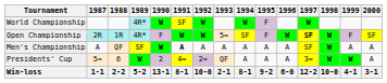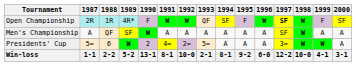 <table class=wikitable style=text-align:center;font-size:83%>
 <tr>
 <th>Tournament</th>
 <th>1987</th>
 <th>1988</th>
 <th>1989</th>
 <th>1990</th>
 <th>1991</th>
 <th>1992</th>
 <th>1993</th>
 <th>1994</th>
 <th>1995</th>
 <th>1996</th>
 <th>1997</th>
 <th>1998</th>
 <th>1999</th>
 <th>2000</th>
 </tr>
 <tr>
-<td style="background:#efefef; text-align:left;">World Championship</td>
-<td></td>
-<td></td>
-<td style="background:#afeeee;">4R*</td>
-<td bgcolor=lime><strong>W</strong></td>
-<td style="background:yellow;">SF</td>
-<td bgcolor=lime><strong>W</strong></td>
-<td></td>
-<td bgcolor=lime><strong>W</strong></td>
-<td style="background:thistle;">F</td>
-<td></td>
-<td bgcolor=lime><strong>W</strong></td>
-<td></td>
-<td></td>
-<td></td>
-</tr>
-<tr>
 <td style="background:#efefef; text-align:left;">Open Championship</td>
 <td style="background:#afeeee;">2R</td>
 <td style="background:#afeeee;">1R</td>
 <td style="background:#afeeee;">4R*</td>
 <td style="background:thistle;">F</td>
 <td bgcolor=lime><strong>W</strong></td>
 <td bgcolor=lime><strong>W</strong></td>
-<td style="background:#ffebcd;">5=</td>
+<td style="background:#ffebcd;">QF</td>
 <td style="background:yellow;">SF</td>
 <td style="background:thistle;">F</td>
 <td bgcolor=lime><strong>W</strong></td>
 <td style="background:yellow;"><strong>SF</strong></td>
 <td bgcolor=lime><strong>W</strong></td>
 <td style="background:thistle;">F</td>
 <td style="background:yellow;">SF</td>
 </tr>
 <tr>
 <td style="background:#efefef; text-align:left;">Men's Championship</td>
 <td>A</td>
 <td style="background:#ffebcd;">QF</td>
 <td style="background:yellow;">SF</td>
 <td bgcolor=lime><strong>W</strong></td>
-<td><strong>A</strong></td>
+<td>A</td>
 <td>A</td>
 <td>A</td>
 <td>A</td>
 <td>A</td>
 <td>A</td>
 <td style="background:yellow;">SF</td>
 <td bgcolor=lime><strong>W</strong></td>
 <td>A</td>
 <td>A</td>
 </tr>
 <tr>
 <td style="background:#efefef; text-align:left;">Presidents' Cup</td>
 <td style="background:#ffebcd;">5=</td>
 <td style="background:#ffebcd;">6</td>
 <td bgcolor=lime><strong>W</strong></td>
 <td style="background:thistle;">2</td>
 <td style="background:yellow;">4=</td>
 <td style="background:thistle;">2=</td>
-<td style="background:#ffebcd;">QF</td>
+<td style="background:#ffebcd;">5=</td>
 <td>A</td>
 <td>A</td>
 <td>A</td>
 <td style="background:yellow;">3=</td>
 <td bgcolor=lime><strong>W</strong></td>
 <td bgcolor=lime><strong>W</strong></td>
 <td>A</td>
 </tr>
 <tr>
 <th style=text-align:left>Win-loss</th>
 <th>1-1</th>
 <th>2-2</th>
 <th>5-2</th>
 <th>13-1</th>
 <th>8-1</th>
 <th>10-0</th>
 <th>2-1</th>
 <th>8-1</th>
 <th>9-2</th>
 <th>6-0</th>
 <th>12-2</th>
 <th>10-0</th>
 <th>4-1</th>
 <th>3-1</th>
 </tr>
 </table>
